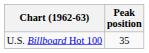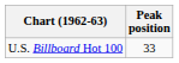 <table class="wikitable">
 <tr>
 <th>Chart (1962-63)</th>
 <th>Peak<br>position</th>
 </tr>
 <tr>
 <td>U.S. <a href='#'><em>Billboard</em> Hot 100</a></td>
-<td align="center">35</td>
+<td align="center">33</td>
 </tr>
 </table>
